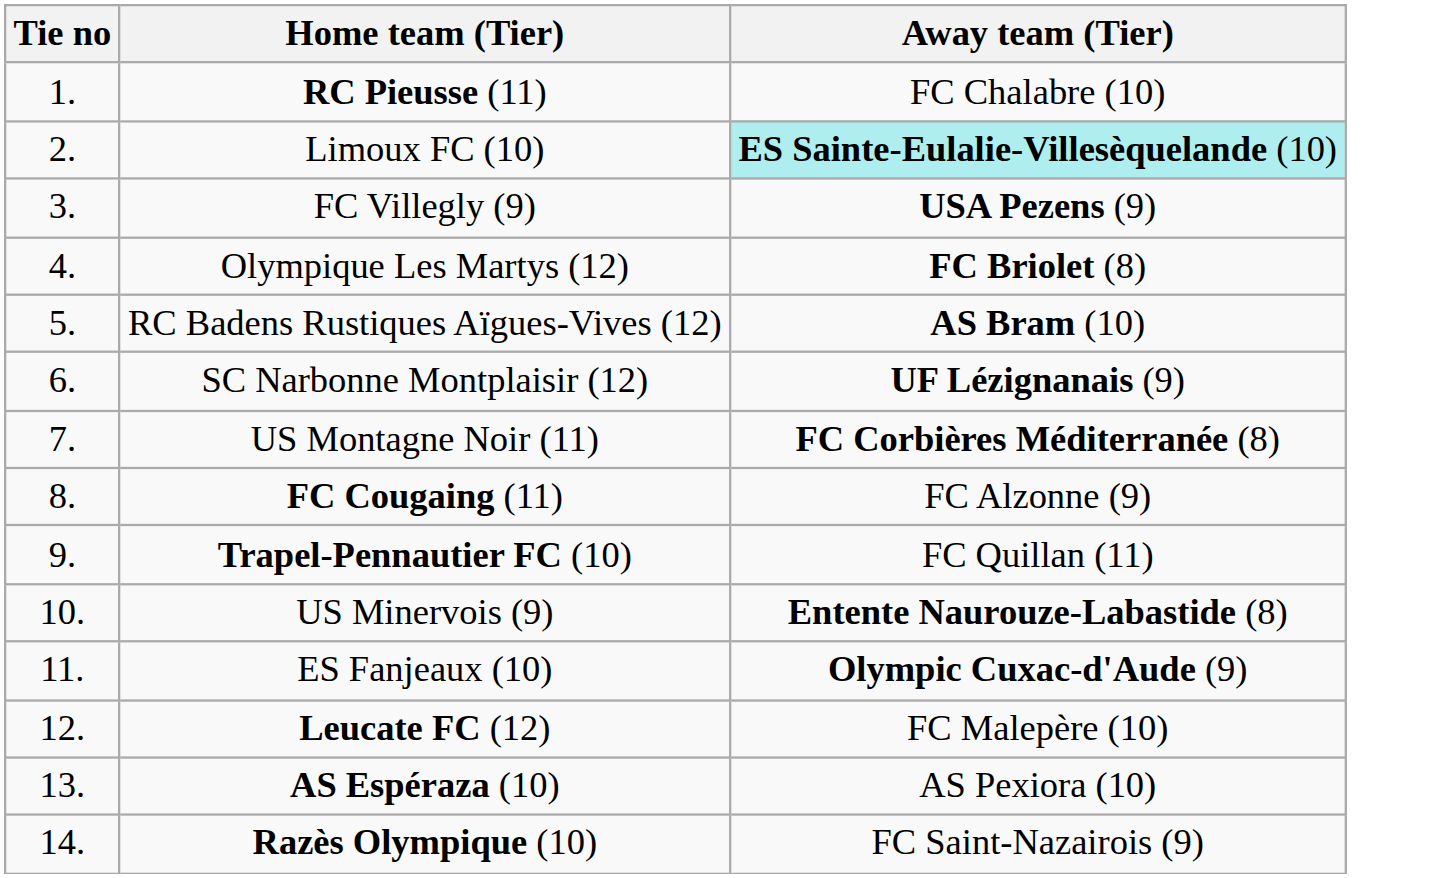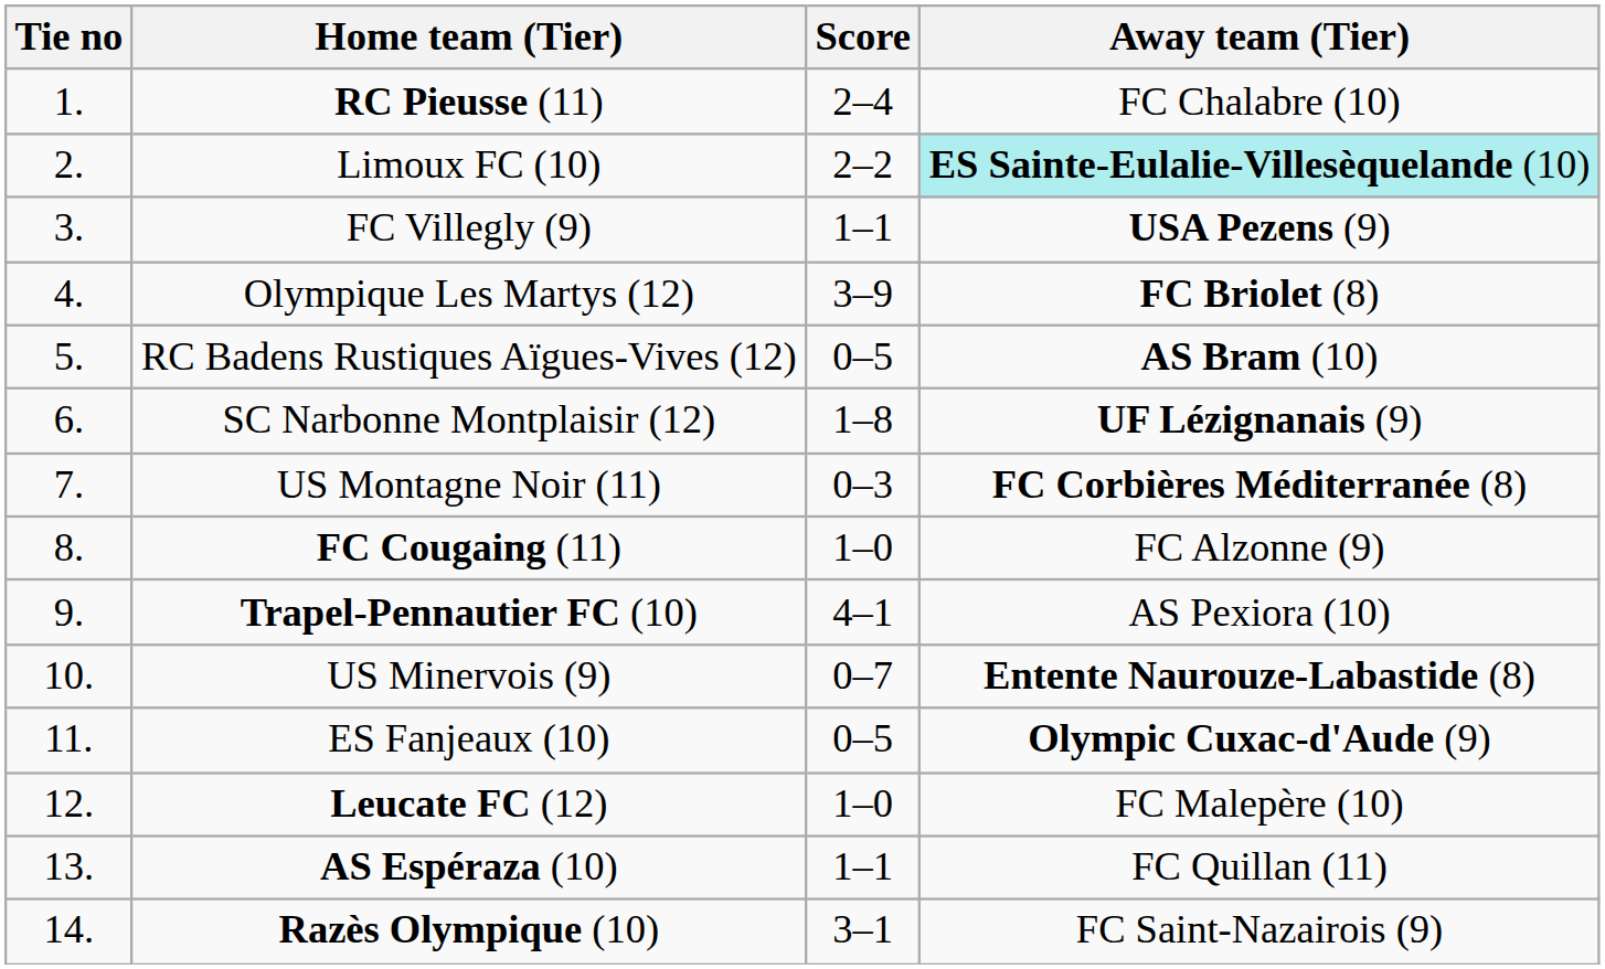 <table class="wikitable" style="text-align: center">
 <tr>
 <th>Tie no</th>
 <th>Home team (Tier)</th>
+<th>Score</th>
 <th>Away team (Tier)</th>
 </tr>
 <tr>
 <td>1.</td>
 <td><strong>RC Pieusse</strong> (11)</td>
+<td>2–4</td>
 <td>FC Chalabre (10)</td>
 </tr>
 <tr>
 <td>2.</td>
 <td>Limoux FC (10)</td>
+<td>2–2 </td>
 <td style="background: paleturquoise;"><strong>ES Sainte-Eulalie-Villesèquelande</strong> (10)</td>
 </tr>
 <tr>
 <td>3.</td>
 <td>FC Villegly (9)</td>
+<td>1–1 </td>
 <td><strong>USA Pezens</strong> (9)</td>
 </tr>
 <tr>
 <td>4.</td>
 <td>Olympique Les Martys (12)</td>
+<td>3–9</td>
 <td><strong>FC Briolet</strong> (8)</td>
 </tr>
 <tr>
 <td>5.</td>
 <td>RC Badens Rustiques Aïgues-Vives (12)</td>
+<td>0–5</td>
 <td><strong>AS Bram</strong> (10)</td>
 </tr>
 <tr>
 <td>6.</td>
 <td>SC Narbonne Montplaisir (12)</td>
+<td>1–8</td>
 <td><strong>UF Lézignanais</strong> (9)</td>
 </tr>
 <tr>
 <td>7.</td>
 <td>US Montagne Noir (11)</td>
+<td>0–3</td>
 <td><strong>FC Corbières Méditerranée</strong> (8)</td>
 </tr>
 <tr>
 <td>8.</td>
 <td><strong>FC Cougaing</strong> (11)</td>
+<td>1–0</td>
 <td>FC Alzonne (9)</td>
 </tr>
 <tr>
 <td>9.</td>
 <td><strong>Trapel-Pennautier FC</strong> (10)</td>
-<td>FC Quillan (11)</td>
+<td>4–1</td>
+<td>AS Pexiora (10)</td>
 </tr>
 <tr>
 <td>10.</td>
 <td>US Minervois (9)</td>
+<td>0–7</td>
 <td><strong>Entente Naurouze-Labastide</strong> (8)</td>
 </tr>
 <tr>
 <td>11.</td>
 <td>ES Fanjeaux (10)</td>
+<td>0–5</td>
 <td><strong>Olympic Cuxac-d'Aude</strong> (9)</td>
 </tr>
 <tr>
 <td>12.</td>
 <td><strong>Leucate FC</strong> (12)</td>
+<td>1–0</td>
 <td>FC Malepère (10)</td>
 </tr>
 <tr>
 <td>13.</td>
 <td><strong>AS Espéraza</strong> (10)</td>
-<td>AS Pexiora (10)</td>
+<td>1–1 </td>
+<td>FC Quillan (11)</td>
 </tr>
 <tr>
 <td>14.</td>
 <td><strong>Razès Olympique</strong> (10)</td>
+<td>3–1</td>
 <td>FC Saint-Nazairois (9)</td>
 </tr>
 </table>
